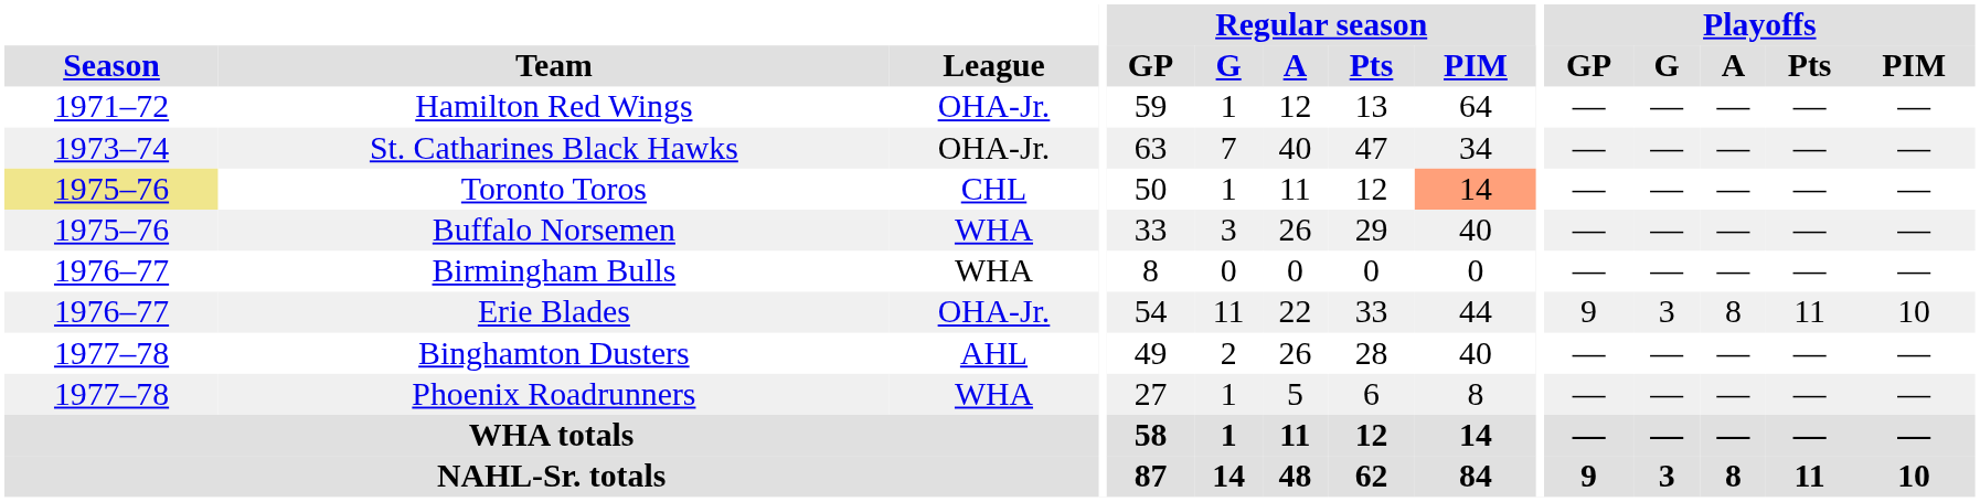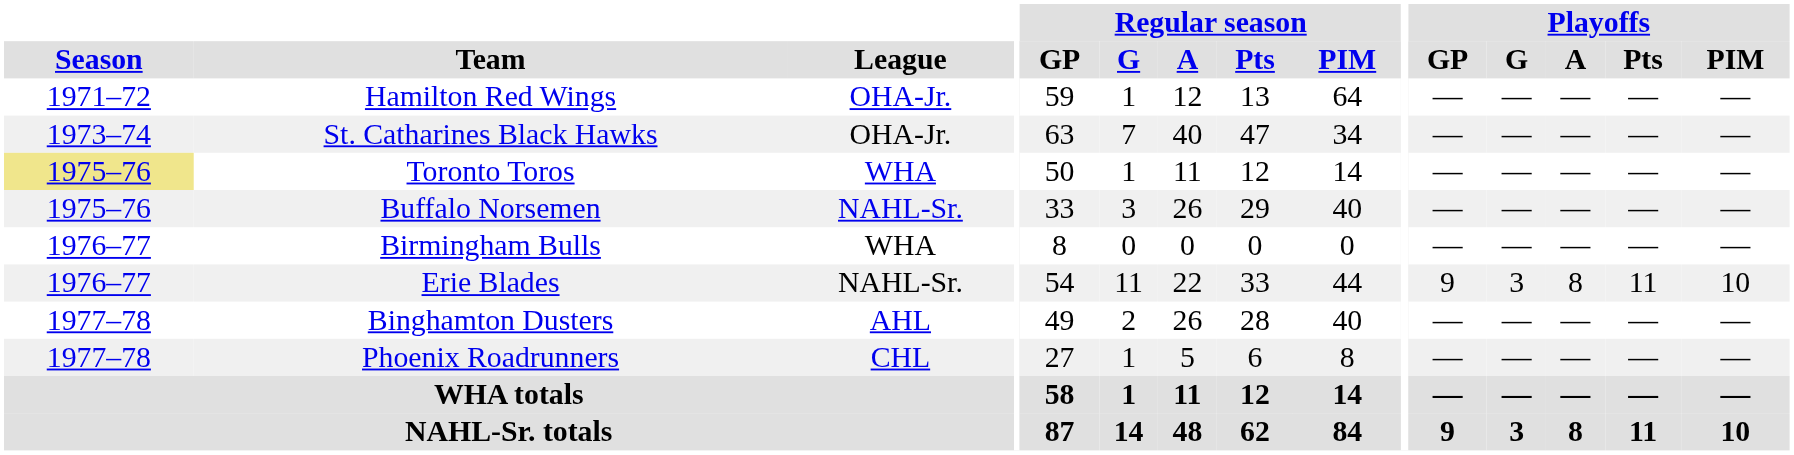 <table border="0" cellpadding="1" cellspacing="0" style="text-align:center; width:60em">
 <tr bgcolor="#e0e0e0">
 <th colspan="3" bgcolor="#ffffff"></th>
 <th rowspan="99" bgcolor="#ffffff"></th>
 <th colspan="5"><a href='#'>Regular season</a></th>
 <th rowspan="99" bgcolor="#ffffff"></th>
 <th colspan="5"><a href='#'>Playoffs</a></th>
 </tr>
 <tr bgcolor="#e0e0e0">
 <th><a href='#'>Season</a></th>
 <th>Team</th>
 <th>League</th>
 <th>GP</th>
 <th><a href='#'>G</a></th>
 <th><a href='#'>A</a></th>
 <th><a href='#'>Pts</a></th>
 <th><a href='#'>PIM</a></th>
 <th>GP</th>
 <th>G</th>
 <th>A</th>
 <th>Pts</th>
 <th>PIM</th>
 </tr>
 <tr>
 <td><a href='#'>1971–72</a></td>
 <td><a href='#'>Hamilton Red Wings</a></td>
 <td><a href='#'>OHA-Jr.</a></td>
 <td>59</td>
 <td>1</td>
 <td>12</td>
 <td>13</td>
 <td>64</td>
 <td>—</td>
 <td>—</td>
 <td>—</td>
 <td>—</td>
 <td>—</td>
 </tr>
 <tr bgcolor="#f0f0f0">
 <td><a href='#'>1973–74</a></td>
 <td><a href='#'>St. Catharines Black Hawks</a></td>
 <td>OHA-Jr.</td>
 <td>63</td>
 <td>7</td>
 <td>40</td>
 <td>47</td>
 <td>34</td>
 <td>—</td>
 <td>—</td>
 <td>—</td>
 <td>—</td>
 <td>—</td>
 </tr>
 <tr>
 <td style="background: khaki;"><a href='#'>1975–76</a></td>
 <td><a href='#'>Toronto Toros</a></td>
-<td><a href='#'>CHL</a></td>
+<td><a href='#'>WHA</a></td>
 <td>50</td>
 <td>1</td>
 <td>11</td>
 <td>12</td>
-<td style="background: lightsalmon;">14</td>
+<td>14</td>
 <td>—</td>
 <td>—</td>
 <td>—</td>
 <td>—</td>
 <td>—</td>
 </tr>
 <tr bgcolor="#f0f0f0">
 <td><a href='#'>1975–76</a></td>
 <td><a href='#'>Buffalo Norsemen</a></td>
-<td><a href='#'>WHA</a></td>
+<td><a href='#'>NAHL-Sr.</a></td>
 <td>33</td>
 <td>3</td>
 <td>26</td>
 <td>29</td>
 <td>40</td>
 <td>—</td>
 <td>—</td>
 <td>—</td>
 <td>—</td>
 <td>—</td>
 </tr>
 <tr>
 <td><a href='#'>1976–77</a></td>
 <td><a href='#'>Birmingham Bulls</a></td>
 <td>WHA</td>
 <td>8</td>
 <td>0</td>
 <td>0</td>
 <td>0</td>
 <td>0</td>
 <td>—</td>
 <td>—</td>
 <td>—</td>
 <td>—</td>
 <td>—</td>
 </tr>
 <tr bgcolor="#f0f0f0">
 <td><a href='#'>1976–77</a></td>
 <td><a href='#'>Erie Blades</a></td>
-<td><a href='#'>OHA-Jr.</a></td>
+<td>NAHL-Sr.</td>
 <td>54</td>
 <td>11</td>
 <td>22</td>
 <td>33</td>
 <td>44</td>
 <td>9</td>
 <td>3</td>
 <td>8</td>
 <td>11</td>
 <td>10</td>
 </tr>
 <tr>
 <td><a href='#'>1977–78</a></td>
 <td><a href='#'>Binghamton Dusters</a></td>
 <td><a href='#'>AHL</a></td>
 <td>49</td>
 <td>2</td>
 <td>26</td>
 <td>28</td>
 <td>40</td>
 <td>—</td>
 <td>—</td>
 <td>—</td>
 <td>—</td>
 <td>—</td>
 </tr>
 <tr bgcolor="#f0f0f0">
 <td><a href='#'>1977–78</a></td>
 <td><a href='#'>Phoenix Roadrunners</a></td>
-<td><a href='#'>WHA</a></td>
+<td><a href='#'>CHL</a></td>
 <td>27</td>
 <td>1</td>
 <td>5</td>
 <td>6</td>
 <td>8</td>
 <td>—</td>
 <td>—</td>
 <td>—</td>
 <td>—</td>
 <td>—</td>
 </tr>
 <tr>
 </tr>
 <tr ALIGN="center" bgcolor="#e0e0e0">
 <th colspan="3">WHA totals</th>
 <th ALIGN="center">58</th>
 <th ALIGN="center">1</th>
 <th ALIGN="center">11</th>
 <th ALIGN="center">12</th>
 <th ALIGN="center">14</th>
 <th ALIGN="center">—</th>
 <th ALIGN="center">—</th>
 <th ALIGN="center">—</th>
 <th ALIGN="center">—</th>
 <th ALIGN="center">—</th>
 </tr>
 <tr>
 </tr>
 <tr ALIGN="center" bgcolor="#e0e0e0">
 <th colspan="3">NAHL-Sr. totals</th>
 <th ALIGN="center">87</th>
 <th ALIGN="center">14</th>
 <th ALIGN="center">48</th>
 <th ALIGN="center">62</th>
 <th ALIGN="center">84</th>
 <th ALIGN="center">9</th>
 <th ALIGN="center">3</th>
 <th ALIGN="center">8</th>
 <th ALIGN="center">11</th>
 <th ALIGN="center">10</th>
 </tr>
 </table>
